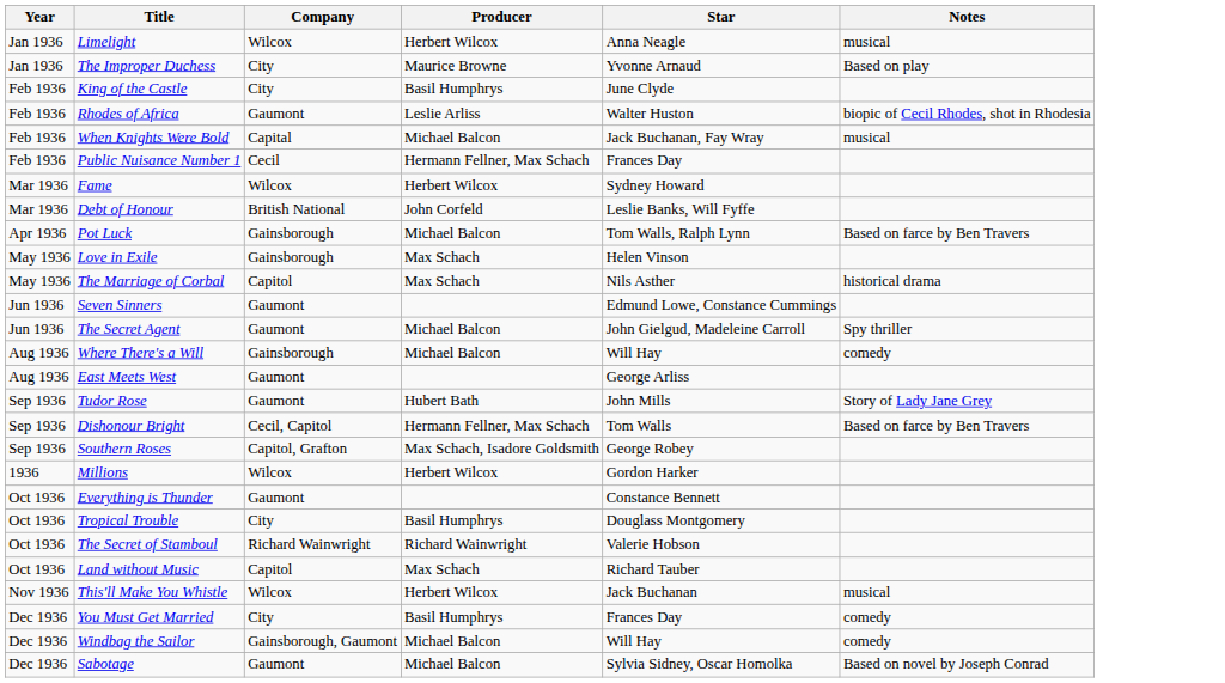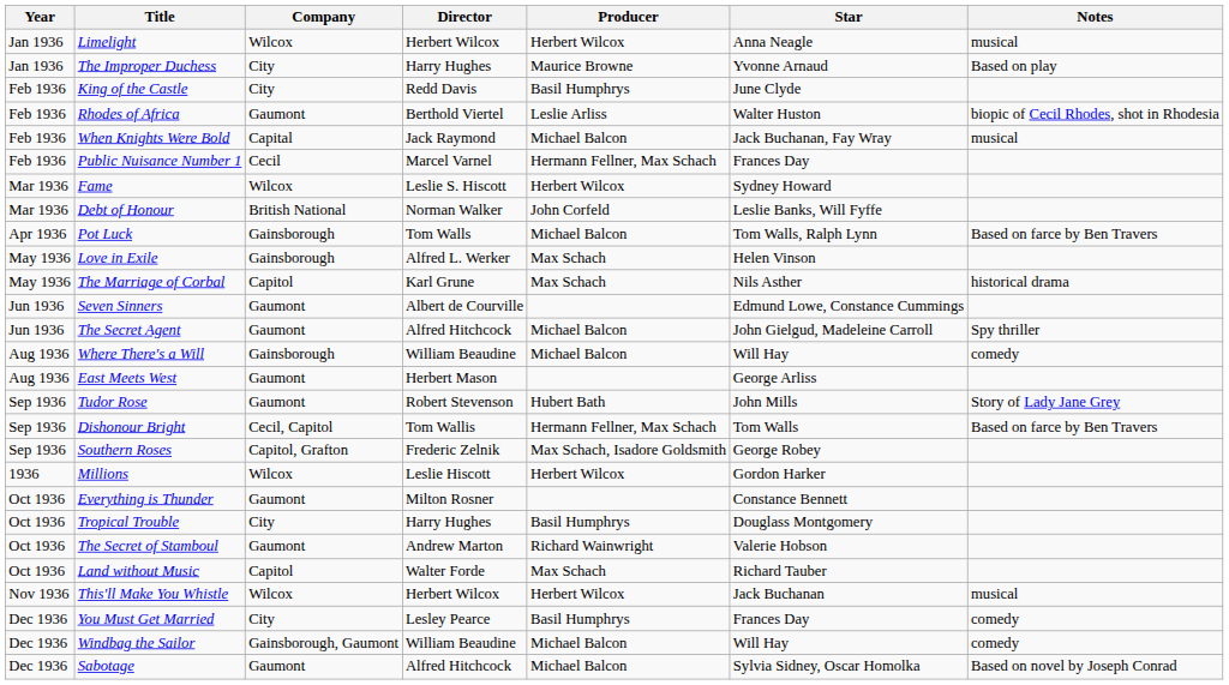 <table class="wikitable sortable">
 <tr>
 <th>Year</th>
 <th>Title</th>
 <th>Company</th>
+<th>Director</th>
 <th>Producer</th>
 <th>Star</th>
 <th>Notes</th>
 </tr>
 <tr>
 <td>Jan 1936</td>
 <td><em><a href='#'>Limelight</a></em></td>
 <td>Wilcox</td>
 <td>Herbert Wilcox</td>
+<td>Herbert Wilcox</td>
 <td>Anna Neagle</td>
 <td>musical</td>
 </tr>
 <tr>
 <td>Jan 1936</td>
 <td><em><a href='#'>The Improper Duchess</a></em></td>
 <td>City</td>
+<td>Harry Hughes</td>
 <td>Maurice Browne</td>
 <td>Yvonne Arnaud</td>
 <td>Based on play</td>
 </tr>
 <tr>
 <td>Feb 1936</td>
 <td><em><a href='#'>King of the Castle</a></em></td>
 <td>City</td>
+<td>Redd Davis</td>
 <td>Basil Humphrys</td>
 <td>June Clyde</td>
 <td></td>
 </tr>
 <tr>
 <td>Feb 1936</td>
 <td><em><a href='#'>Rhodes of Africa</a></em></td>
 <td>Gaumont</td>
+<td>Berthold Viertel</td>
 <td>Leslie Arliss</td>
 <td>Walter Huston</td>
 <td>biopic of <a href='#'>Cecil Rhodes</a>, shot in Rhodesia</td>
 </tr>
 <tr>
 <td>Feb 1936</td>
 <td><em><a href='#'>When Knights Were Bold</a></em></td>
 <td>Capital</td>
+<td>Jack Raymond</td>
 <td>Michael Balcon</td>
 <td>Jack Buchanan, Fay Wray</td>
 <td>musical</td>
 </tr>
 <tr>
 <td>Feb 1936</td>
 <td><em><a href='#'>Public Nuisance Number 1</a></em></td>
 <td>Cecil</td>
+<td>Marcel Varnel</td>
 <td>Hermann Fellner, Max Schach</td>
 <td>Frances Day</td>
 <td></td>
 </tr>
 <tr>
 <td>Mar 1936</td>
 <td><em><a href='#'>Fame</a></em></td>
 <td>Wilcox</td>
+<td>Leslie S. Hiscott</td>
 <td>Herbert Wilcox</td>
 <td>Sydney Howard</td>
 <td></td>
 </tr>
 <tr>
 <td>Mar 1936</td>
 <td><em><a href='#'>Debt of Honour</a></em></td>
 <td>British National</td>
+<td>Norman Walker</td>
 <td>John Corfeld</td>
 <td>Leslie Banks, Will Fyffe</td>
 <td></td>
 </tr>
 <tr>
 <td>Apr 1936</td>
 <td><em><a href='#'>Pot Luck</a></em></td>
 <td>Gainsborough</td>
+<td>Tom Walls</td>
 <td>Michael Balcon</td>
 <td>Tom Walls, Ralph Lynn</td>
 <td>Based on farce by Ben Travers</td>
 </tr>
 <tr>
 <td>May 1936</td>
 <td><em><a href='#'>Love in Exile</a></em></td>
 <td>Gainsborough</td>
+<td>Alfred L. Werker</td>
 <td>Max Schach</td>
 <td>Helen Vinson</td>
 <td></td>
 </tr>
 <tr>
 <td>May 1936</td>
 <td><em><a href='#'>The Marriage of Corbal</a></em></td>
 <td>Capitol</td>
+<td>Karl Grune</td>
 <td>Max Schach</td>
 <td>Nils Asther</td>
 <td>historical drama</td>
 </tr>
 <tr>
 <td>Jun 1936</td>
 <td><em><a href='#'>Seven Sinners</a></em></td>
 <td>Gaumont</td>
+<td>Albert de Courville</td>
 <td></td>
 <td>Edmund Lowe, Constance Cummings</td>
 <td></td>
 </tr>
 <tr>
 <td>Jun 1936</td>
 <td><em><a href='#'>The Secret Agent</a></em></td>
 <td>Gaumont</td>
+<td>Alfred Hitchcock</td>
 <td>Michael Balcon</td>
 <td>John Gielgud, Madeleine Carroll</td>
 <td>Spy thriller</td>
 </tr>
 <tr>
 <td>Aug 1936</td>
 <td><em><a href='#'>Where There's a Will</a></em></td>
 <td>Gainsborough</td>
+<td>William Beaudine</td>
 <td>Michael Balcon</td>
 <td>Will Hay</td>
 <td>comedy</td>
 </tr>
 <tr>
 <td>Aug 1936</td>
 <td><em><a href='#'>East Meets West</a></em></td>
 <td>Gaumont</td>
+<td>Herbert Mason</td>
 <td></td>
 <td>George Arliss</td>
 <td></td>
 </tr>
 <tr>
 <td>Sep 1936</td>
 <td><em><a href='#'>Tudor Rose</a></em></td>
 <td>Gaumont</td>
+<td>Robert Stevenson</td>
 <td>Hubert Bath</td>
 <td>John Mills</td>
 <td>Story of <a href='#'>Lady Jane Grey</a></td>
 </tr>
 <tr>
 <td>Sep 1936</td>
 <td><em><a href='#'>Dishonour Bright</a></em></td>
 <td>Cecil, Capitol</td>
+<td>Tom Wallis</td>
 <td>Hermann Fellner, Max Schach</td>
 <td>Tom Walls</td>
 <td>Based on farce by Ben Travers</td>
 </tr>
 <tr>
 <td>Sep 1936</td>
 <td><em><a href='#'>Southern Roses</a></em></td>
 <td>Capitol, Grafton</td>
+<td>Frederic Zelnik</td>
 <td>Max Schach, Isadore Goldsmith</td>
 <td>George Robey</td>
 <td></td>
 </tr>
 <tr>
 <td>1936</td>
 <td><em><a href='#'>Millions</a></em></td>
 <td>Wilcox</td>
+<td>Leslie Hiscott</td>
 <td>Herbert Wilcox</td>
 <td>Gordon Harker</td>
 <td></td>
 </tr>
 <tr>
 <td>Oct 1936</td>
 <td><em><a href='#'>Everything is Thunder</a></em></td>
 <td>Gaumont</td>
+<td>Milton Rosner</td>
 <td></td>
 <td>Constance Bennett</td>
 <td></td>
 </tr>
 <tr>
 <td>Oct 1936</td>
 <td><em><a href='#'>Tropical Trouble</a></em></td>
 <td>City</td>
+<td>Harry Hughes</td>
 <td>Basil Humphrys</td>
 <td>Douglass Montgomery</td>
 <td></td>
 </tr>
 <tr>
 <td>Oct 1936</td>
 <td><em><a href='#'>The Secret of Stamboul</a></em></td>
-<td>Richard Wainwright</td>
+<td>Gaumont</td>
+<td>Andrew Marton</td>
 <td>Richard Wainwright</td>
 <td>Valerie Hobson</td>
 <td></td>
 </tr>
 <tr>
 <td>Oct 1936</td>
 <td><em><a href='#'>Land without Music</a></em></td>
 <td>Capitol</td>
+<td>Walter Forde</td>
 <td>Max Schach</td>
 <td>Richard Tauber</td>
 <td></td>
 </tr>
 <tr>
 <td>Nov 1936</td>
 <td><em><a href='#'>This'll Make You Whistle</a></em></td>
 <td>Wilcox</td>
 <td>Herbert Wilcox</td>
+<td>Herbert Wilcox</td>
 <td>Jack Buchanan</td>
 <td>musical</td>
 </tr>
 <tr>
 <td>Dec 1936</td>
 <td><em><a href='#'>You Must Get Married</a></em></td>
 <td>City</td>
+<td>Lesley Pearce</td>
 <td>Basil Humphrys</td>
 <td>Frances Day</td>
 <td>comedy</td>
 </tr>
 <tr>
 <td>Dec 1936</td>
 <td><em><a href='#'>Windbag the Sailor</a></em></td>
 <td>Gainsborough, Gaumont</td>
+<td>William Beaudine</td>
 <td>Michael Balcon</td>
 <td>Will Hay</td>
 <td>comedy</td>
 </tr>
 <tr>
 <td>Dec 1936</td>
 <td><em><a href='#'>Sabotage</a></em></td>
 <td>Gaumont</td>
+<td>Alfred Hitchcock</td>
 <td>Michael Balcon</td>
 <td>Sylvia Sidney, Oscar Homolka</td>
 <td>Based on novel by Joseph Conrad</td>
 </tr>
 </table>
